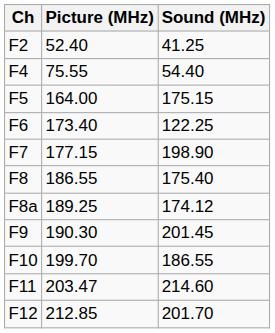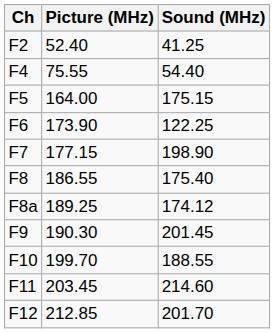 <table class="wikitable">
 <tr>
 <th>Ch</th>
 <th>Picture (MHz)</th>
 <th>Sound (MHz)</th>
 </tr>
 <tr>
 <td>F2</td>
 <td>52.40</td>
 <td>41.25</td>
 </tr>
 <tr>
 <td>F4</td>
 <td>75.55</td>
 <td>54.40</td>
 </tr>
 <tr>
 <td>F5</td>
 <td>164.00</td>
 <td>175.15</td>
 </tr>
 <tr>
 <td>F6</td>
-<td>173.40</td>
+<td>173.90</td>
 <td>122.25</td>
 </tr>
 <tr>
 <td>F7</td>
 <td>177.15</td>
 <td>198.90</td>
 </tr>
 <tr>
 <td>F8</td>
 <td>186.55</td>
 <td>175.40</td>
 </tr>
 <tr>
 <td>F8a</td>
 <td>189.25</td>
 <td>174.12</td>
 </tr>
 <tr>
 <td>F9</td>
 <td>190.30</td>
 <td>201.45</td>
 </tr>
 <tr>
 <td>F10</td>
 <td>199.70</td>
-<td>186.55</td>
+<td>188.55</td>
 </tr>
 <tr>
 <td>F11</td>
-<td>203.47</td>
+<td>203.45</td>
 <td>214.60</td>
 </tr>
 <tr>
 <td>F12</td>
 <td>212.85</td>
 <td>201.70</td>
 </tr>
 </table>
